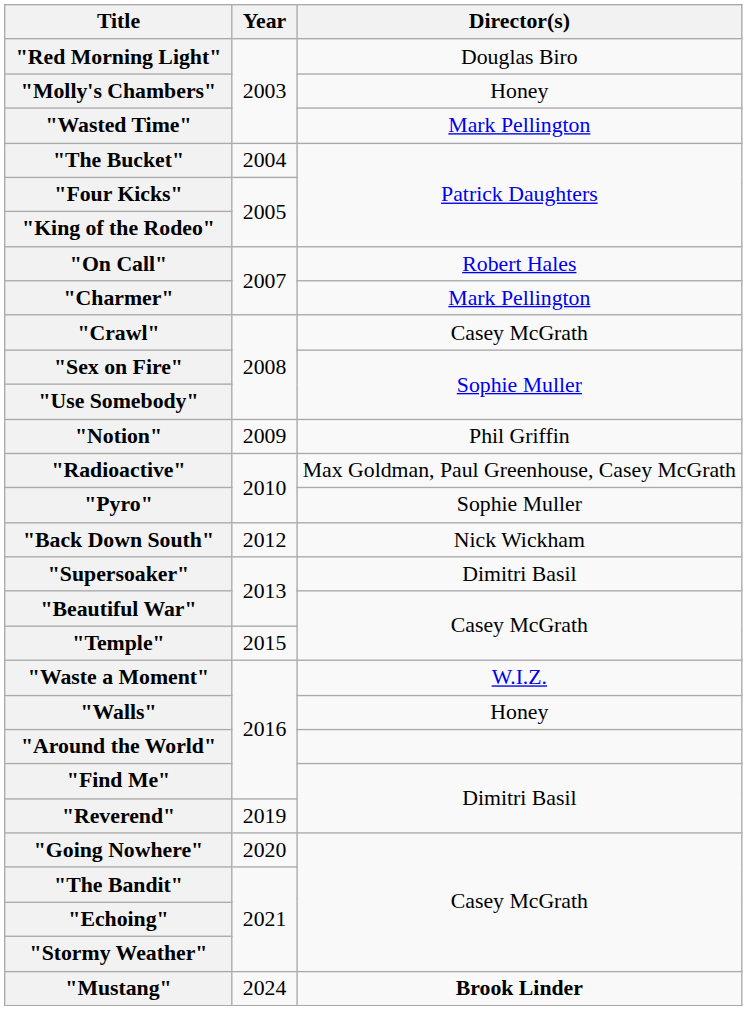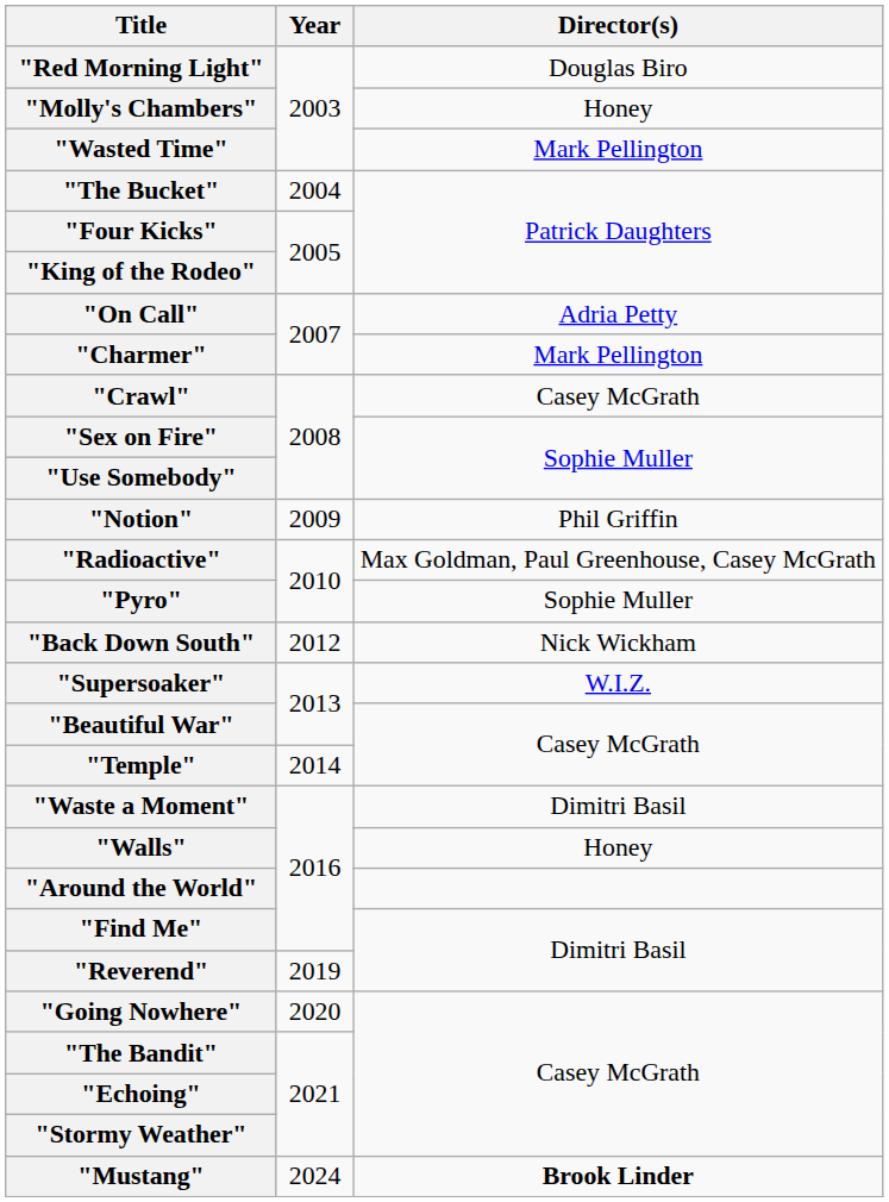 <table class="wikitable plainrowheaders" style="text-align:center;">
 <tr>
 <th scope="col" style="width:10em;">Title</th>
 <th scope="col" style="width:2.5em;">Year</th>
 <th scope="col" style="width:20em;">Director(s)</th>
 </tr>
 <tr>
 <th scope="row">"Red Morning Light"</th>
 <td rowspan="3">2003</td>
 <td>Douglas Biro</td>
 </tr>
 <tr>
 <th scope="row">"Molly's Chambers"</th>
 <td>Honey</td>
 </tr>
 <tr>
 <th scope="row">"Wasted Time"</th>
 <td><a href='#'>Mark Pellington</a></td>
 </tr>
 <tr>
 <th scope="row">"The Bucket"</th>
 <td>2004</td>
 <td rowspan="3"><a href='#'>Patrick Daughters</a></td>
 </tr>
 <tr>
 <th scope="row">"Four Kicks"</th>
 <td rowspan="2">2005</td>
 </tr>
 <tr>
 <th scope="row">"King of the Rodeo"</th>
 </tr>
 <tr>
 <th scope="row">"On Call"</th>
 <td rowspan="2">2007</td>
-<td><a href='#'>Robert Hales</a></td>
+<td><a href='#'>Adria Petty</a></td>
 </tr>
 <tr>
 <th scope="row">"Charmer"</th>
 <td><a href='#'>Mark Pellington</a></td>
 </tr>
 <tr>
 <th scope="row">"Crawl"</th>
 <td rowspan="3">2008</td>
 <td>Casey McGrath</td>
 </tr>
 <tr>
 <th scope="row">"Sex on Fire"</th>
 <td rowspan="2"><a href='#'>Sophie Muller</a></td>
 </tr>
 <tr>
 <th scope="row">"Use Somebody"</th>
 </tr>
 <tr>
 <th scope="row">"Notion"</th>
 <td>2009</td>
 <td>Phil Griffin</td>
 </tr>
 <tr>
 <th scope="row">"Radioactive"</th>
 <td rowspan="2">2010</td>
 <td>Max Goldman, Paul Greenhouse, Casey McGrath</td>
 </tr>
 <tr>
 <th scope="row">"Pyro"</th>
 <td>Sophie Muller</td>
 </tr>
 <tr>
 <th scope="row">"Back Down South"</th>
 <td>2012</td>
 <td>Nick Wickham</td>
 </tr>
 <tr>
 <th scope="row">"Supersoaker"</th>
 <td rowspan="2">2013</td>
-<td>Dimitri Basil</td>
+<td><a href='#'>W.I.Z.</a></td>
 </tr>
 <tr>
 <th scope="row">"Beautiful War"</th>
 <td rowspan="2">Casey McGrath</td>
 </tr>
 <tr>
 <th scope="row">"Temple"</th>
-<td>2015</td>
+<td>2014</td>
 </tr>
 <tr>
 <th scope="row">"Waste a Moment"</th>
 <td rowspan="4">2016</td>
-<td><a href='#'>W.I.Z.</a></td>
+<td>Dimitri Basil</td>
 </tr>
 <tr>
 <th scope="row">"Walls"</th>
 <td>Honey</td>
 </tr>
 <tr>
 <th scope="row">"Around the World"</th>
 <td></td>
 </tr>
 <tr>
 <th scope="row">"Find Me"</th>
 <td rowspan="2">Dimitri Basil</td>
 </tr>
 <tr>
 <th scope="row">"Reverend"</th>
 <td>2019</td>
 </tr>
 <tr>
 <th scope="row">"Going Nowhere"</th>
 <td>2020</td>
 <td rowspan="4">Casey McGrath</td>
 </tr>
 <tr>
 <th scope="row">"The Bandit"</th>
 <td rowspan="3">2021</td>
 </tr>
 <tr>
 <th scope="row">"Echoing"</th>
 </tr>
 <tr>
 <th scope="row">"Stormy Weather"</th>
 </tr>
 <tr>
 <th scope="row">"Mustang"</th>
 <td>2024</td>
 <td><strong>Brook Linder</strong></td>
 </tr>
 </table>
